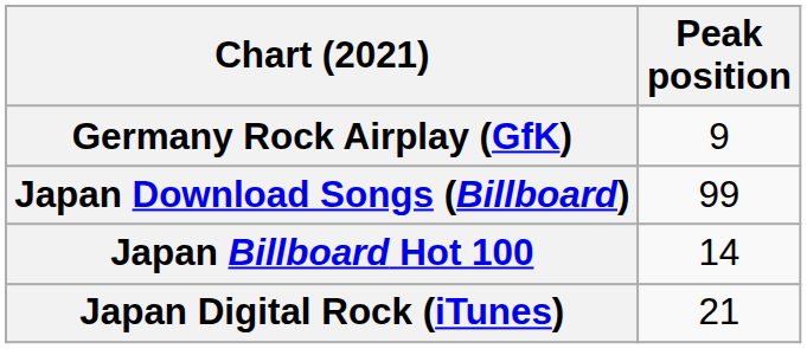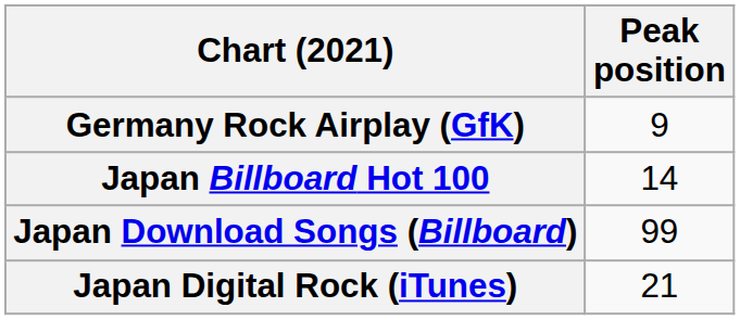 <table class="wikitable sortable plainrowheaders" style="text-align:center">
 <tr>
 <th scope="col">Chart (2021)</th>
 <th scope="col">Peak<br>position</th>
 </tr>
 <tr>
 <th scope="row">Germany Rock Airplay (<a href='#'>GfK</a>)</th>
 <td>9</td>
 </tr>
 <tr>
+<th scope="row">Japan <a href='#'><em>Billboard</em> Hot 100</a></th>
+<td>14</td>
+</tr>
+<tr>
 <th scope="row">Japan <a href='#'>Download Songs</a> (<em><a href='#'>Billboard</a></em>)</th>
 <td>99</td>
-</tr>
-<tr>
-<th scope="row">Japan <a href='#'><em>Billboard</em> Hot 100</a></th>
-<td>14</td>
 </tr>
 <tr>
 <th scope="row">Japan Digital Rock (<a href='#'>iTunes</a>)</th>
 <td>21</td>
 </tr>
 </table>
